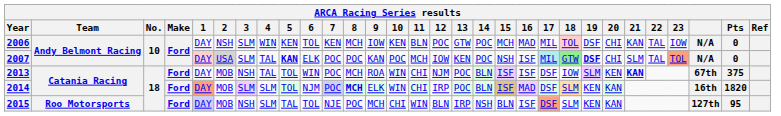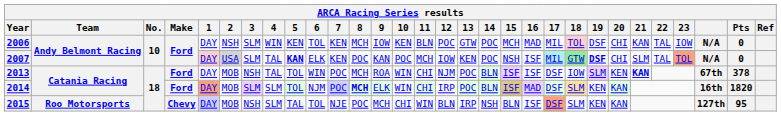 <table class="wikitable" style="text-align:center; font-size:75%">
 <tr>
 <th colspan=46><a href='#'>ARCA Racing Series</a> results</th>
 </tr>
 <tr>
 <th>Year</th>
 <th>Team</th>
 <th>No.</th>
 <th>Make</th>
 <th>1</th>
 <th>2</th>
 <th>3</th>
 <th>4</th>
 <th>5</th>
 <th>6</th>
 <th>7</th>
 <th>8</th>
 <th>9</th>
 <th>10</th>
 <th>11</th>
 <th>12</th>
 <th>13</th>
 <th>14</th>
 <th>15</th>
 <th>16</th>
 <th>17</th>
 <th>18</th>
 <th>19</th>
 <th>20</th>
 <th>21</th>
 <th>22</th>
 <th>23</th>
 <th></th>
 <th>Pts</th>
 <th>Ref</th>
 </tr>
 <tr>
 <th><a href='#'>2006</a></th>
 <th rowspan=2><a href='#'>Andy Belmont Racing</a></th>
 <th rowspan=2>10</th>
 <th rowspan=2><a href='#'>Ford</a></th>
 <td><a href='#'>DAY</a></td>
 <td><a href='#'>NSH</a></td>
 <td><a href='#'>SLM</a></td>
 <td><a href='#'>WIN</a></td>
 <td><a href='#'>KEN</a></td>
 <td><a href='#'>TOL</a></td>
 <td><a href='#'>KEN</a></td>
 <td><a href='#'>MCH</a></td>
 <td><a href='#'>IOW</a></td>
 <td><a href='#'>KEN</a></td>
 <td><a href='#'>BLN</a></td>
 <td><a href='#'>POC</a></td>
 <td><a href='#'>GTW</a></td>
 <td><a href='#'>POC</a></td>
 <td><a href='#'>MCH</a></td>
 <td><a href='#'>MAD</a></td>
 <td><a href='#'>MIL</a></td>
 <td style="background:#FFCFCF;"><a href='#'>TOL</a><br></td>
 <td><a href='#'>DSF</a></td>
 <td><a href='#'>CHI</a></td>
 <td><a href='#'>KAN</a></td>
 <td><a href='#'>TAL</a></td>
 <td><a href='#'>IOW</a></td>
 <th>N/A</th>
 <th>0</th>
 <th></th>
 </tr>
 <tr>
 <th><a href='#'>2007</a></th>
 <td style="background:#FFCFCF;"><a href='#'>DAY</a><br></td>
 <td style="background: lightgrey;"><a href='#'>USA</a></td>
 <td><a href='#'>SLM</a></td>
 <td><a href='#'>TAL</a></td>
 <td><strong><a href='#'>KAN</a></strong></td>
 <td><a href='#'>ELK</a></td>
-<td><a href='#'>POC</a></td>
+<td><a href='#'>KEN</a></td>
 <td><a href='#'>POC</a></td>
 <td><a href='#'>KAN</a></td>
 <td><a href='#'>POC</a></td>
 <td><a href='#'>MCH</a></td>
 <td><a href='#'>IOW</a></td>
 <td><a href='#'>KEN</a></td>
 <td><a href='#'>POC</a></td>
 <td><a href='#'>NSH</a></td>
 <td><a href='#'>ISF</a></td>
 <td style="background: paleturquoise;"><a href='#'>MIL</a></td>
 <td style="background: lightgreen;"><a href='#'>GTW</a></td>
 <td><strong><a href='#'>DSF</a></strong></td>
 <td><a href='#'>CHI</a></td>
 <td><a href='#'>SLM</a></td>
 <td><a href='#'>TAL</a></td>
 <td style="background: lightsalmon;"><a href='#'>TOL</a></td>
 <th>N/A</th>
 <th>0</th>
 <th></th>
 </tr>
 <tr>
 <th><a href='#'>2013</a></th>
 <th rowspan=2><a href='#'>Catania Racing</a></th>
 <th rowspan=3>18</th>
 <th><a href='#'>Ford</a></th>
 <td><a href='#'>DAY</a></td>
 <td><a href='#'>MOB</a></td>
 <td><a href='#'>NSH</a></td>
 <td><a href='#'>TAL</a></td>
 <td><a href='#'>TOL</a></td>
 <td><a href='#'>WIN</a></td>
 <td><a href='#'>POC</a></td>
 <td><a href='#'>MCH</a></td>
 <td><a href='#'>ROA</a></td>
 <td><a href='#'>WIN</a></td>
 <td><a href='#'>CHI</a></td>
 <td><a href='#'>NJM</a></td>
 <td><a href='#'>POC</a></td>
 <td style="background:#DFFFDF;"><a href='#'>BLN</a><br></td>
 <td style="background:#EFCFFF;"><a href='#'>ISF</a><br></td>
 <td><a href='#'>ISF</a></td>
 <td><a href='#'>DSF</a></td>
 <td><a href='#'>IOW</a></td>
 <td style="background:#EFCFFF;"><a href='#'>SLM</a><br></td>
 <td><a href='#'>KEN</a></td>
 <td><strong><a href='#'>KAN</a></strong></td>
 <td colspan=2></td>
 <th>67th</th>
-<th>375</th>
+<th>378</th>
 <th></th>
 </tr>
 <tr>
 <th><a href='#'>2014</a></th>
 <th><a href='#'>Ford</a></th>
 <td style="background: lightsalmon;"><a href='#'>DAY</a></td>
 <td><a href='#'>MOB</a></td>
 <td style="background:#EFCFFF;"><a href='#'>SLM</a><br></td>
 <td><a href='#'>SLM</a></td>
 <td style="background:#DFFFDF;"><a href='#'>TOL</a><br></td>
 <td><a href='#'>NJM</a></td>
 <td style="background:#CFCFFF;"><a href='#'>POC</a><br></td>
 <td style="background:#DFFFDF;"><strong><a href='#'>MCH</a><br></strong></td>
 <td style="background:#DFFFDF;"><a href='#'>ELK</a><br></td>
 <td><a href='#'>WIN</a></td>
 <td style="background:#DFFFDF;"><a href='#'>CHI</a><br></td>
 <td><a href='#'>IRP</a></td>
 <td style="background:#DFFFDF;"><a href='#'>POC</a><br></td>
 <td style="background:#DFFFDF;"><a href='#'>BLN</a><br></td>
 <td style="background:#DFC484;"><a href='#'>ISF</a><br></td>
 <td style="background:#EFCFFF;"><a href='#'>MAD</a><br></td>
 <td style="background:#DFFFDF;"><a href='#'>DSF</a><br></td>
 <td style="background:#FFDF9F;"><a href='#'>SLM</a><br></td>
 <td><a href='#'>KEN</a></td>
 <td style="background:#DFFFDF;"><a href='#'>KAN</a><br></td>
 <td colspan=3></td>
 <th>16th</th>
 <th>1820</th>
 <th></th>
 </tr>
 <tr>
 <th><a href='#'>2015</a></th>
 <th><a href='#'>Roo Motorsports</a></th>
-<th><a href='#'>Ford</a></th>
+<th><a href='#'>Chevy</a></th>
 <td style="background:#CFCFFF;"><a href='#'>DAY</a><br></td>
 <td><a href='#'>MOB</a></td>
 <td><a href='#'>NSH</a></td>
 <td><a href='#'>SLM</a></td>
 <td><a href='#'>TAL</a></td>
 <td><a href='#'>TOL</a></td>
 <td><a href='#'>NJE</a></td>
 <td><a href='#'>POC</a></td>
 <td><a href='#'>MCH</a></td>
 <td><a href='#'>CHI</a></td>
 <td><a href='#'>WIN</a></td>
 <td><a href='#'>BLN</a></td>
 <td><a href='#'>IRP</a></td>
 <td><a href='#'>NSH</a></td>
 <td><a href='#'>BLN</a></td>
 <td><a href='#'>ISF</a></td>
 <td style="background: lightsalmon;"><a href='#'>DSF</a></td>
 <td><a href='#'>SLM</a></td>
 <td><a href='#'>KEN</a></td>
 <td><a href='#'>KAN</a></td>
 <td colspan=3></td>
 <th>127th</th>
 <th>95</th>
 <th></th>
 </tr>
 </table>
